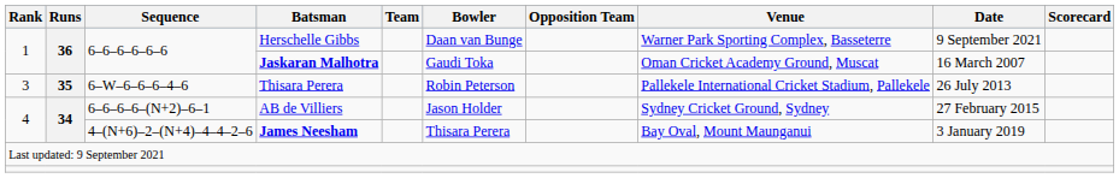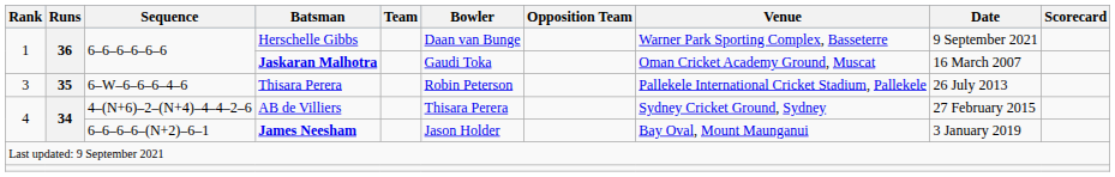 <table class="wikitable plainrowheaders sortable">
 <tr style="background:#9cf;">
 <th>Rank</th>
 <th>Runs</th>
 <th>Sequence</th>
 <th>Batsman</th>
 <th>Team</th>
 <th>Bowler</th>
 <th>Opposition Team</th>
 <th>Venue</th>
 <th>Date</th>
 <th>Scorecard</th>
 </tr>
 <tr>
 <td align=center rowspan=2>1</td>
 <th rowspan="2" style="vertical-align:middle;">36</th>
 <td rowspan="2">6–6–6–6–6–6</td>
 <td><a href='#'>Herschelle Gibbs</a></td>
 <td></td>
 <td><a href='#'>Daan van Bunge</a></td>
 <td></td>
 <td><a href='#'>Warner Park Sporting Complex</a>, <a href='#'>Basseterre</a></td>
 <td>9 September 2021</td>
 <td></td>
 </tr>
 <tr>
 <td><strong><a href='#'>Jaskaran Malhotra</a></strong></td>
 <td></td>
 <td><a href='#'>Gaudi Toka</a></td>
 <td></td>
 <td><a href='#'>Oman Cricket Academy Ground</a>, <a href='#'>Muscat</a></td>
 <td>16 March 2007</td>
 <td></td>
 </tr>
 <tr>
 <td align=center>3</td>
 <th style="vertical-align:middle;">35</th>
 <td>6–W–6–6–6–4–6</td>
 <td><a href='#'>Thisara Perera</a></td>
 <td></td>
 <td><a href='#'>Robin Peterson</a></td>
 <td></td>
 <td><a href='#'>Pallekele International Cricket Stadium</a>, <a href='#'>Pallekele</a></td>
 <td>26 July 2013</td>
 <td></td>
 </tr>
 <tr>
 <td align=center rowspan=2>4</td>
 <th rowspan="2" style="vertical-align:middle;">34</th>
-<td>6–6–6–6–(N+2)–6–1</td>
+<td>4–(N+6)–2–(N+4)–4–4–2–6</td>
 <td><a href='#'>AB de Villiers</a></td>
 <td></td>
-<td><a href='#'>Jason Holder</a></td>
+<td><a href='#'>Thisara Perera</a></td>
 <td></td>
 <td><a href='#'>Sydney Cricket Ground</a>, <a href='#'>Sydney</a></td>
 <td>27 February 2015</td>
 <td></td>
 </tr>
 <tr>
-<td>4–(N+6)–2–(N+4)–4–4–2–6</td>
+<td>6–6–6–6–(N+2)–6–1</td>
 <td><strong><a href='#'>James Neesham</a></strong></td>
 <td></td>
-<td><a href='#'>Thisara Perera</a></td>
+<td><a href='#'>Jason Holder</a></td>
 <td></td>
 <td><a href='#'>Bay Oval</a>, <a href='#'>Mount Maunganui</a></td>
 <td>3 January 2019</td>
 <td></td>
 </tr>
 <tr>
 <td colspan="10"><small>Last updated: 9 September 2021</small></td>
 </tr>
 <tr class=sortbottom>
 <td colspan="10"></td>
 </tr>
 </table>
